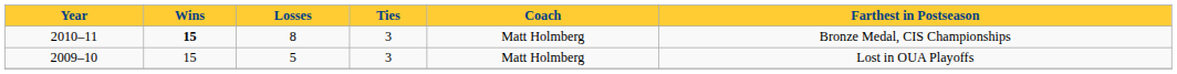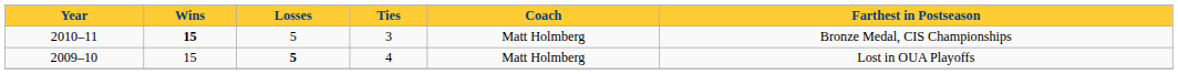 <table class="wikitable" width="70%">
 <tr align="center"  style=" background:#FFCC33; color:#003F87; ">
 <td><strong>Year</strong></td>
 <td><strong>Wins</strong></td>
 <td><strong>Losses</strong></td>
 <td><strong>Ties</strong></td>
 <td><strong>Coach</strong></td>
 <td><strong>Farthest in Postseason</strong></td>
 </tr>
 <tr align="center" bgcolor="">
 <td>2010–11</td>
 <td><strong>15</strong></td>
-<td>8</td>
+<td>5</td>
 <td>3</td>
 <td>Matt Holmberg</td>
 <td>Bronze Medal, CIS Championships</td>
 </tr>
 <tr align="center" bgcolor="">
 <td>2009–10</td>
 <td>15</td>
-<td>5</td>
-<td>3</td>
+<td><strong>5</strong></td>
+<td>4</td>
 <td>Matt Holmberg</td>
 <td>Lost in OUA Playoffs</td>
 </tr>
 <tr align="center" bgcolor="">
 </tr>
 </table>
